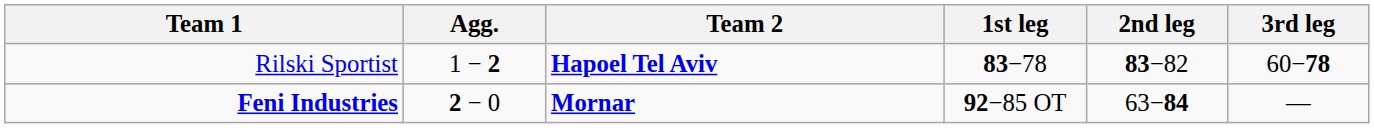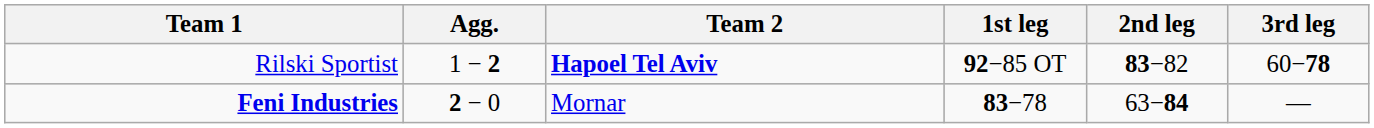 <table class=wikitable style="text-align:center">
 <tr>
 <th width=250>Team 1</th>
 <th width=84>Agg.</th>
 <th width=250>Team 2</th>
 <th width=84>1st leg</th>
 <th width=84>2nd leg</th>
 <th width=84>3rd leg</th>
 </tr>
 <tr>
 <td align=right><a href='#'>Rilski Sportist</a> </td>
 <td>1 − <strong>2</strong></td>
 <td align=left> <strong><a href='#'>Hapoel Tel Aviv</a></strong></td>
-<td><strong>83</strong>−78</td>
+<td><strong>92</strong>−85 OT</td>
 <td><strong>83</strong>−82</td>
 <td>60−<strong>78</strong></td>
 </tr>
 <tr>
 <td align=right><strong><a href='#'>Feni Industries</a></strong> </td>
 <td><strong>2</strong> − 0</td>
-<td align=left><strong> <a href='#'>Mornar</a></strong></td>
-<td><strong>92</strong>−85 OT</td>
+<td align=left> <a href='#'>Mornar</a></td>
+<td><strong>83</strong>−78</td>
 <td>63−<strong>84</strong></td>
 <td>—</td>
 </tr>
 </table>
